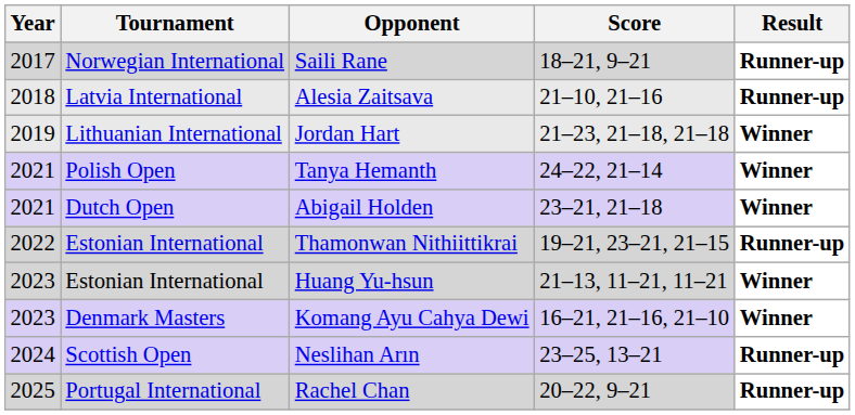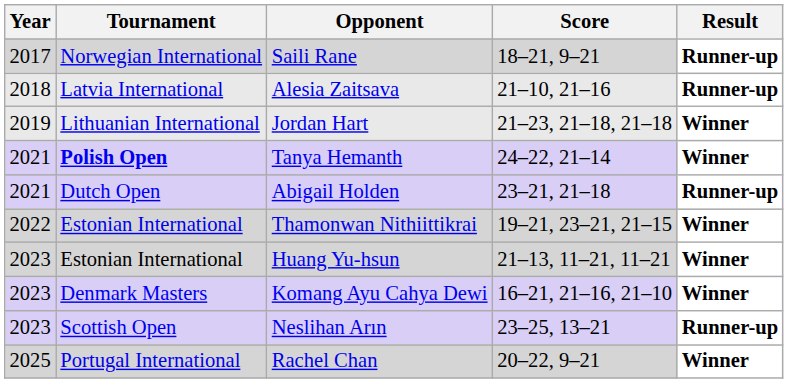 <table class="sortable wikitable" style="font-size: 90%;">
 <tr>
 <th>Year</th>
 <th>Tournament</th>
 <th>Opponent</th>
 <th>Score</th>
 <th>Result</th>
 </tr>
 <tr style="background:#D5D5D5">
 <td align="center">2017</td>
 <td align="left"><a href='#'>Norwegian International</a></td>
 <td align="left"> <a href='#'>Saili Rane</a></td>
 <td align="left">18–21, 9–21</td>
 <td style="text-align:left; background:white"> <strong>Runner-up</strong></td>
 </tr>
 <tr style="background:#E9E9E9">
 <td align="center">2018</td>
 <td align="left"><a href='#'>Latvia International</a></td>
 <td align="left"> <a href='#'>Alesia Zaitsava</a></td>
 <td align="left">21–10, 21–16</td>
 <td style="text-align:left; background:white"> <strong>Runner-up</strong></td>
 </tr>
 <tr style="background:#E9E9E9">
 <td align="center">2019</td>
 <td align="left"><a href='#'>Lithuanian International</a></td>
 <td align="left"> <a href='#'>Jordan Hart</a></td>
 <td align="left">21–23, 21–18, 21–18</td>
 <td style="text-align:left; background:white"> <strong>Winner</strong></td>
 </tr>
 <tr bgcolor="#D8CEF6">
 <td align="center">2021</td>
-<td align="left"><a href='#'>Polish Open</a></td>
+<td align="left"><strong><a href='#'>Polish Open</a></strong></td>
 <td align="left"> <a href='#'>Tanya Hemanth</a></td>
 <td align="left">24–22, 21–14</td>
 <td bgcolor="#FFFFFF"> <strong>Winner</strong></td>
 </tr>
 <tr style="background:#D8CEF6">
 <td align="center">2021</td>
 <td align="left"><a href='#'>Dutch Open</a></td>
 <td align="left"> <a href='#'>Abigail Holden</a></td>
 <td align="left">23–21, 21–18</td>
-<td style="text-align:left; background:white"> <strong>Winner</strong></td>
+<td style="text-align:left; background:white"> <strong>Runner-up</strong></td>
 </tr>
 <tr style="background:#D5D5D5">
 <td align="center">2022</td>
 <td align="left"><a href='#'>Estonian International</a></td>
 <td align="left"> <a href='#'>Thamonwan Nithiittikrai</a></td>
 <td align="left">19–21, 23–21, 21–15</td>
-<td style="text-align:left; background:white"> <strong>Runner-up</strong></td>
+<td style="text-align:left; background:white"> <strong>Winner</strong></td>
 </tr>
 <tr style="background:#D5D5D5">
 <td align="center">2023</td>
 <td align="left">Estonian International</td>
 <td align="left"> <a href='#'>Huang Yu-hsun</a></td>
 <td align="left">21–13, 11–21, 11–21</td>
 <td style="text-align:left; background:white"> <strong>Winner</strong></td>
 </tr>
 <tr style="background:#D8CEF6">
 <td align="center">2023</td>
 <td align="left"><a href='#'>Denmark Masters</a></td>
 <td align="left"> <a href='#'>Komang Ayu Cahya Dewi</a></td>
 <td align="left">16–21, 21–16, 21–10</td>
 <td style="text-align:left; background:white"> <strong>Winner</strong></td>
 </tr>
 <tr style="background:#D8CEF6">
-<td align="center">2024</td>
+<td align="center">2023</td>
 <td align="left"><a href='#'>Scottish Open</a></td>
 <td align="left"> <a href='#'>Neslihan Arın</a></td>
 <td align="left">23–25, 13–21</td>
 <td style="text-align:left; background:white"> <strong>Runner-up</strong></td>
 </tr>
 <tr style="background:#D5D5D5">
 <td align="center">2025</td>
 <td align="left"><a href='#'>Portugal International</a></td>
 <td align="left"> <a href='#'>Rachel Chan</a></td>
 <td align="left">20–22, 9–21</td>
-<td style="text-align:left; background:white"> <strong>Runner-up</strong></td>
+<td style="text-align:left; background:white"> <strong>Winner</strong></td>
 </tr>
 </table>
